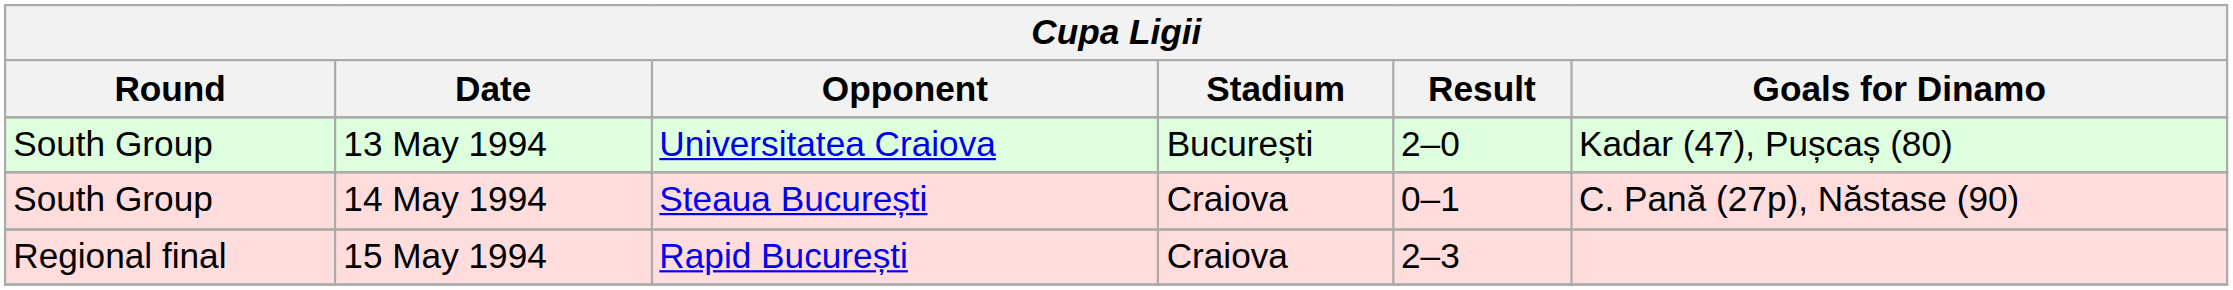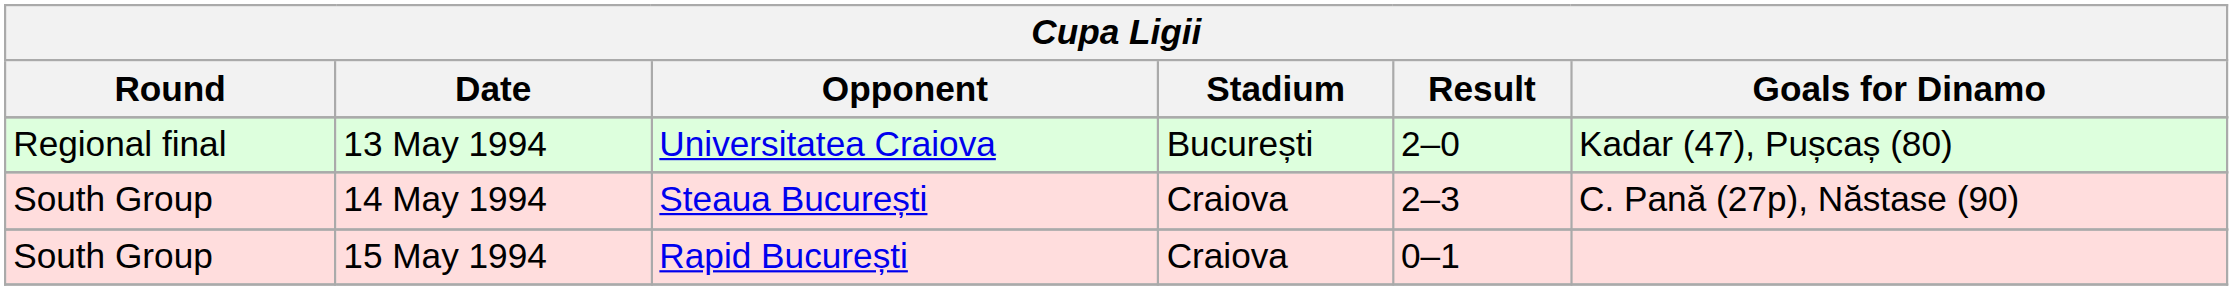 <table class="wikitable" style="width:80%;">
 <tr>
 <th colspan="6" style="text-align:center;"><em>Cupa Ligii</em></th>
 </tr>
 <tr>
 <th>Round</th>
 <th>Date</th>
 <th>Opponent</th>
 <th>Stadium</th>
 <th>Result</th>
 <th>Goals for Dinamo</th>
 </tr>
 <tr>
 </tr>
 <tr bgcolor="#ddffdd">
-<td>South Group</td>
+<td>Regional final</td>
 <td>13 May 1994</td>
 <td><a href='#'>Universitatea Craiova</a></td>
 <td>București</td>
 <td>2–0</td>
 <td>Kadar (47), Pușcaș (80)</td>
 </tr>
 <tr>
 </tr>
 <tr bgcolor="#ffdddd">
 <td>South Group</td>
 <td>14 May 1994</td>
 <td><a href='#'>Steaua București</a></td>
 <td>Craiova</td>
-<td>0–1</td>
+<td>2–3</td>
 <td>C. Pană (27p), Năstase (90)</td>
 </tr>
 <tr>
 </tr>
 <tr bgcolor="#ffdddd">
-<td>Regional final</td>
+<td>South Group</td>
 <td>15 May 1994</td>
 <td><a href='#'>Rapid București</a></td>
 <td>Craiova</td>
-<td>2–3</td>
+<td>0–1</td>
 <td></td>
 </tr>
 <tr>
 </tr>
 </table>
